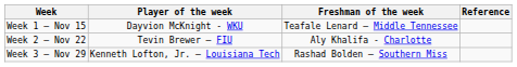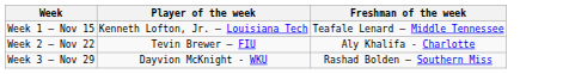 <table class="wikitable" border="1" style="text-align:center;">
 <tr>
 <th>Week</th>
 <th>Player of the week</th>
 <th>Freshman of the week</th>
-<th>Reference</th>
 </tr>
 <tr>
 <td>Week 1 – Nov 15</td>
-<td>Dayvion McKnight - <a href='#'>WKU</a></td>
+<td>Kenneth Lofton, Jr. – <a href='#'>Louisiana Tech</a></td>
 <td>Teafale Lenard – <a href='#'>Middle Tennessee</a></td>
-<td></td>
 </tr>
 <tr>
 <td>Week 2 – Nov 22</td>
 <td>Tevin Brewer – <a href='#'>FIU</a></td>
 <td>Aly Khalifa - <a href='#'>Charlotte</a></td>
-<td></td>
 </tr>
 <tr>
 <td>Week 3 – Nov 29</td>
-<td>Kenneth Lofton, Jr. – <a href='#'>Louisiana Tech</a></td>
+<td>Dayvion McKnight - <a href='#'>WKU</a></td>
 <td>Rashad Bolden – <a href='#'>Southern Miss</a></td>
-<td></td>
 </tr>
 </table>
